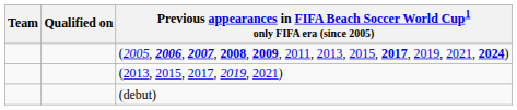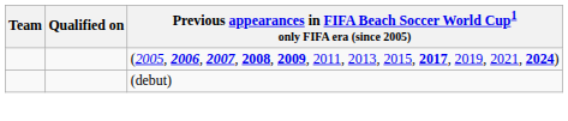 <table class="wikitable sortable">
 <tr>
 <th>Team</th>
 <th>Qualified on</th>
 <th data-sort-type="number">Previous <a href='#'>appearances</a> in <a href='#'>FIFA Beach Soccer World Cup</a><sup><strong><a href='#'>1</a></strong></sup><br><small>only FIFA era (since 2005)</small></th>
 </tr>
 <tr>
 <td></td>
 <td></td>
 <td> (<em><a href='#'>2005</a></em>, <strong><em><a href='#'>2006</a></em></strong>, <strong><em><a href='#'>2007</a></em></strong>, <strong><a href='#'>2008</a></strong>, <strong><a href='#'>2009</a></strong>, <a href='#'>2011</a>, <a href='#'>2013</a>, <a href='#'>2015</a>, <strong><a href='#'>2017</a></strong>, <a href='#'>2019</a>, <a href='#'>2021</a>, <strong><a href='#'>2024</a></strong>)</td>
 </tr>
 <tr>
 <td></td>
 <td></td>
-<td> (<a href='#'>2013</a>, <a href='#'>2015</a>, <a href='#'>2017</a>, <em><a href='#'>2019</a></em>, <a href='#'>2021</a>)</td>
-</tr>
-<tr>
-<td></td>
-<td></td>
 <td> (debut)</td>
 </tr>
 </table>
